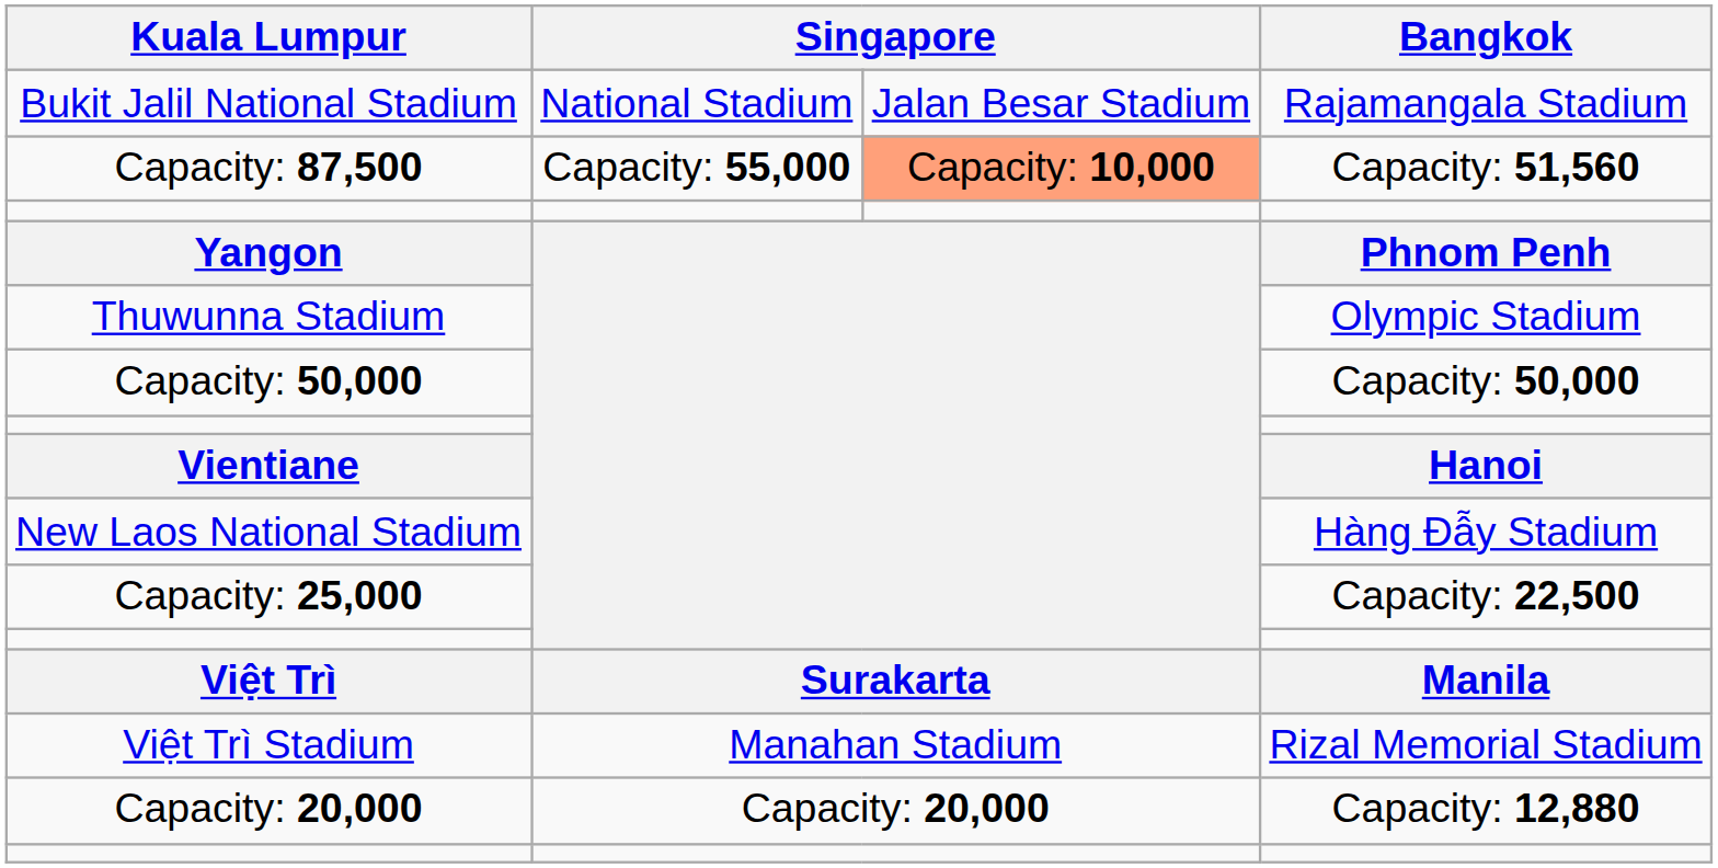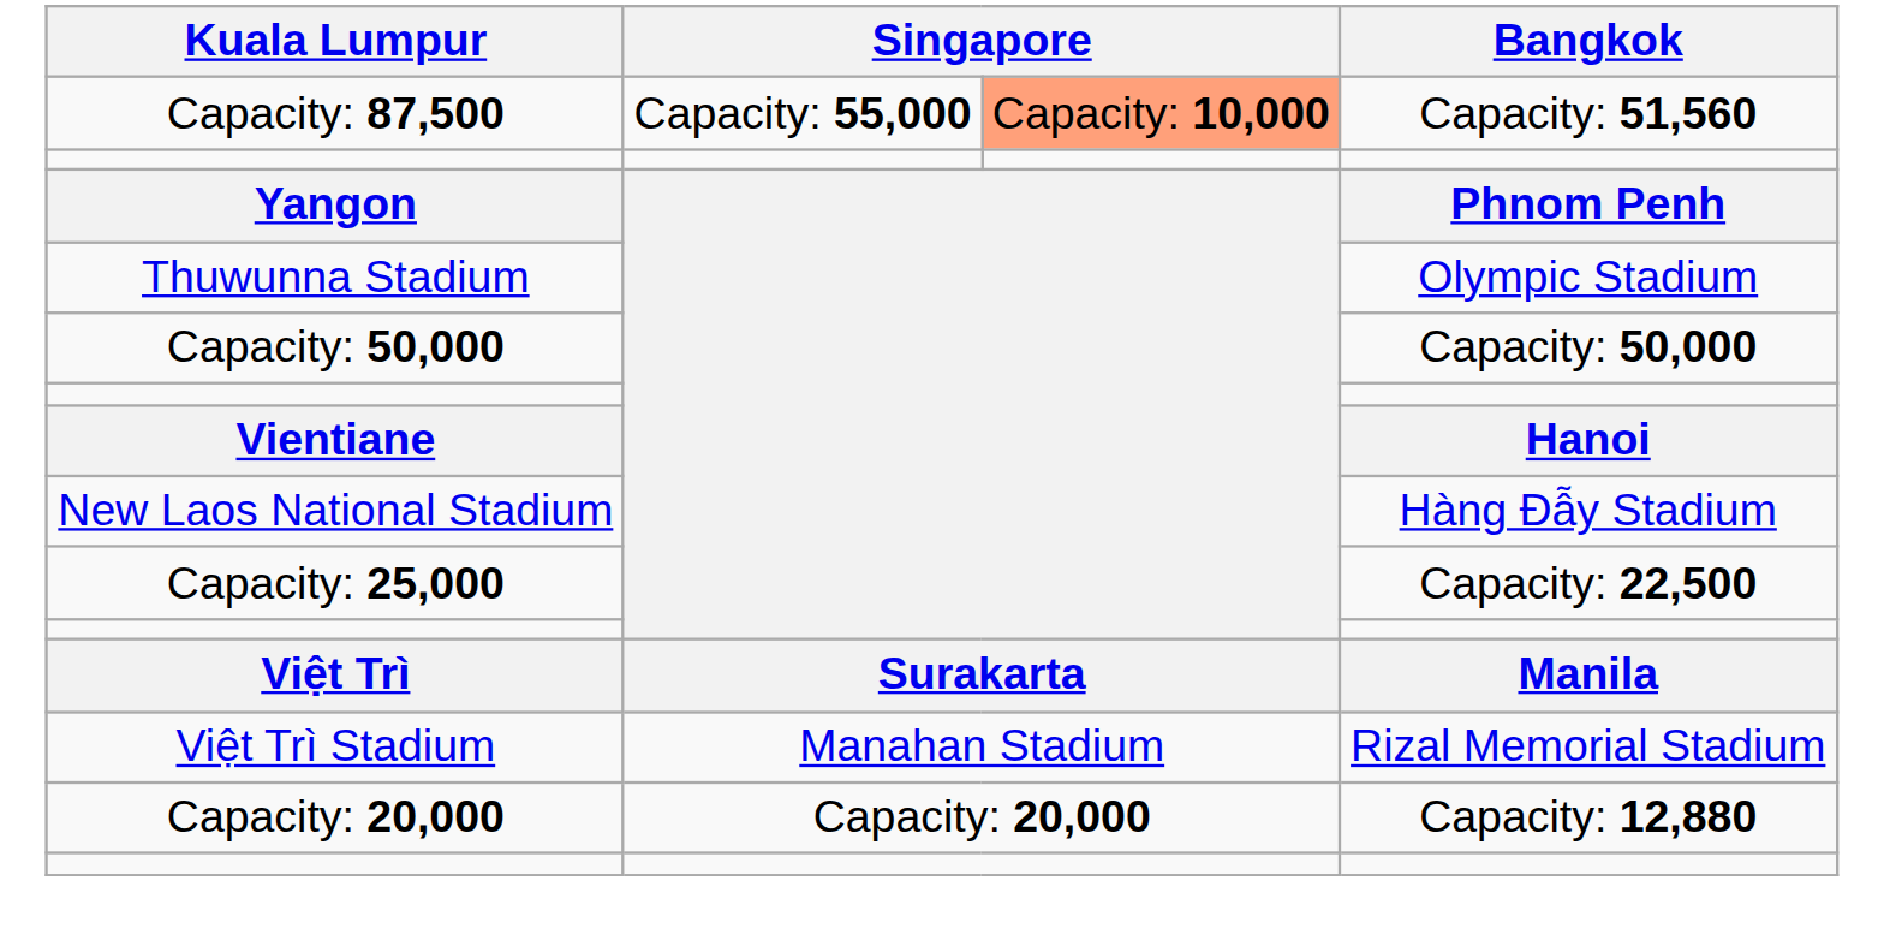 <table class="wikitable" style="text-align:center; margin-left: auto; margin-right: auto; border: none;">
 <tr>
 <th> <a href='#'>Kuala Lumpur</a></th>
 <th colspan="2"> <a href='#'>Singapore</a></th>
 <th> <a href='#'>Bangkok</a></th>
-</tr>
-<tr>
-<td><a href='#'>Bukit Jalil National Stadium</a></td>
-<td><a href='#'>National Stadium</a></td>
-<td><a href='#'>Jalan Besar Stadium</a></td>
-<td><a href='#'>Rajamangala Stadium</a></td>
 </tr>
 <tr>
 <td>Capacity: <strong>87,500</strong></td>
 <td>Capacity: <strong>55,000</strong></td>
 <td style="background: lightsalmon;">Capacity: <strong>10,000</strong></td>
 <td>Capacity: <strong>51,560</strong></td>
 </tr>
 <tr>
 <td></td>
 <td></td>
 <td></td>
 <td></td>
 </tr>
 <tr>
 <th> <a href='#'>Yangon</a></th>
 <th rowspan=8 colspan=2></th>
 <th> <a href='#'>Phnom Penh</a></th>
 </tr>
 <tr>
 <td><a href='#'>Thuwunna Stadium</a></td>
 <td><a href='#'>Olympic Stadium</a></td>
 </tr>
 <tr>
 <td>Capacity: <strong>50,000</strong></td>
 <td>Capacity: <strong>50,000</strong></td>
 </tr>
 <tr>
 <td></td>
 <td></td>
 </tr>
 <tr>
 <th> <a href='#'>Vientiane</a></th>
 <th> <a href='#'>Hanoi</a></th>
 </tr>
 <tr>
 <td><a href='#'>New Laos National Stadium</a></td>
 <td><a href='#'>Hàng Đẫy Stadium</a></td>
 </tr>
 <tr>
 <td>Capacity: <strong>25,000</strong></td>
 <td>Capacity: <strong>22,500</strong></td>
 </tr>
 <tr>
 <td></td>
 <td></td>
 </tr>
 <tr>
 <th> <a href='#'>Việt Trì</a></th>
 <th colspan="2"> <a href='#'>Surakarta</a></th>
 <th> <a href='#'>Manila</a></th>
 </tr>
 <tr>
 <td><a href='#'>Việt Trì Stadium</a></td>
 <td colspan="2"><a href='#'>Manahan Stadium</a></td>
 <td><a href='#'>Rizal Memorial Stadium</a></td>
 </tr>
 <tr>
 <td>Capacity: <strong>20,000</strong></td>
 <td colspan="2">Capacity: <strong>20,000</strong></td>
 <td>Capacity: <strong>12,880</strong></td>
 </tr>
 <tr>
 <td></td>
 <td colspan="2"></td>
 <td></td>
 </tr>
 </table>
